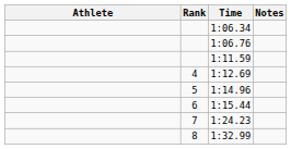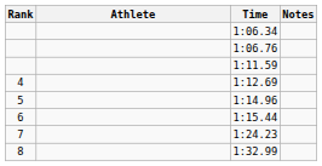 <table class="wikitable" style="text-align:center">
 <tr>
+<th>Rank</th>
 <th Style="width:18em">Athlete</th>
-<th>Rank</th>
 <th>Time</th>
 <th>Notes</th>
 </tr>
 <tr>
+<td></td>
 <td style="text-align:left"></td>
-<td></td>
 <td>1:06.34</td>
 <td></td>
 </tr>
 <tr>
+<td></td>
 <td style="text-align:left"></td>
-<td></td>
 <td>1:06.76</td>
 <td></td>
 </tr>
 <tr>
+<td></td>
 <td style="text-align:left"></td>
-<td></td>
 <td>1:11.59</td>
 <td></td>
 </tr>
 <tr>
+<td>4</td>
 <td style="text-align:left"></td>
-<td>4</td>
 <td>1:12.69</td>
 <td></td>
 </tr>
 <tr>
+<td>5</td>
 <td style="text-align:left"></td>
-<td>5</td>
 <td>1:14.96</td>
 <td></td>
 </tr>
 <tr>
+<td>6</td>
 <td style="text-align:left"></td>
-<td>6</td>
 <td>1:15.44</td>
 <td></td>
 </tr>
 <tr>
+<td>7</td>
 <td style="text-align:left"></td>
-<td>7</td>
 <td>1:24.23</td>
 <td></td>
 </tr>
 <tr>
+<td>8</td>
 <td style="text-align:left"></td>
-<td>8</td>
 <td>1:32.99</td>
 <td></td>
 </tr>
 </table>
